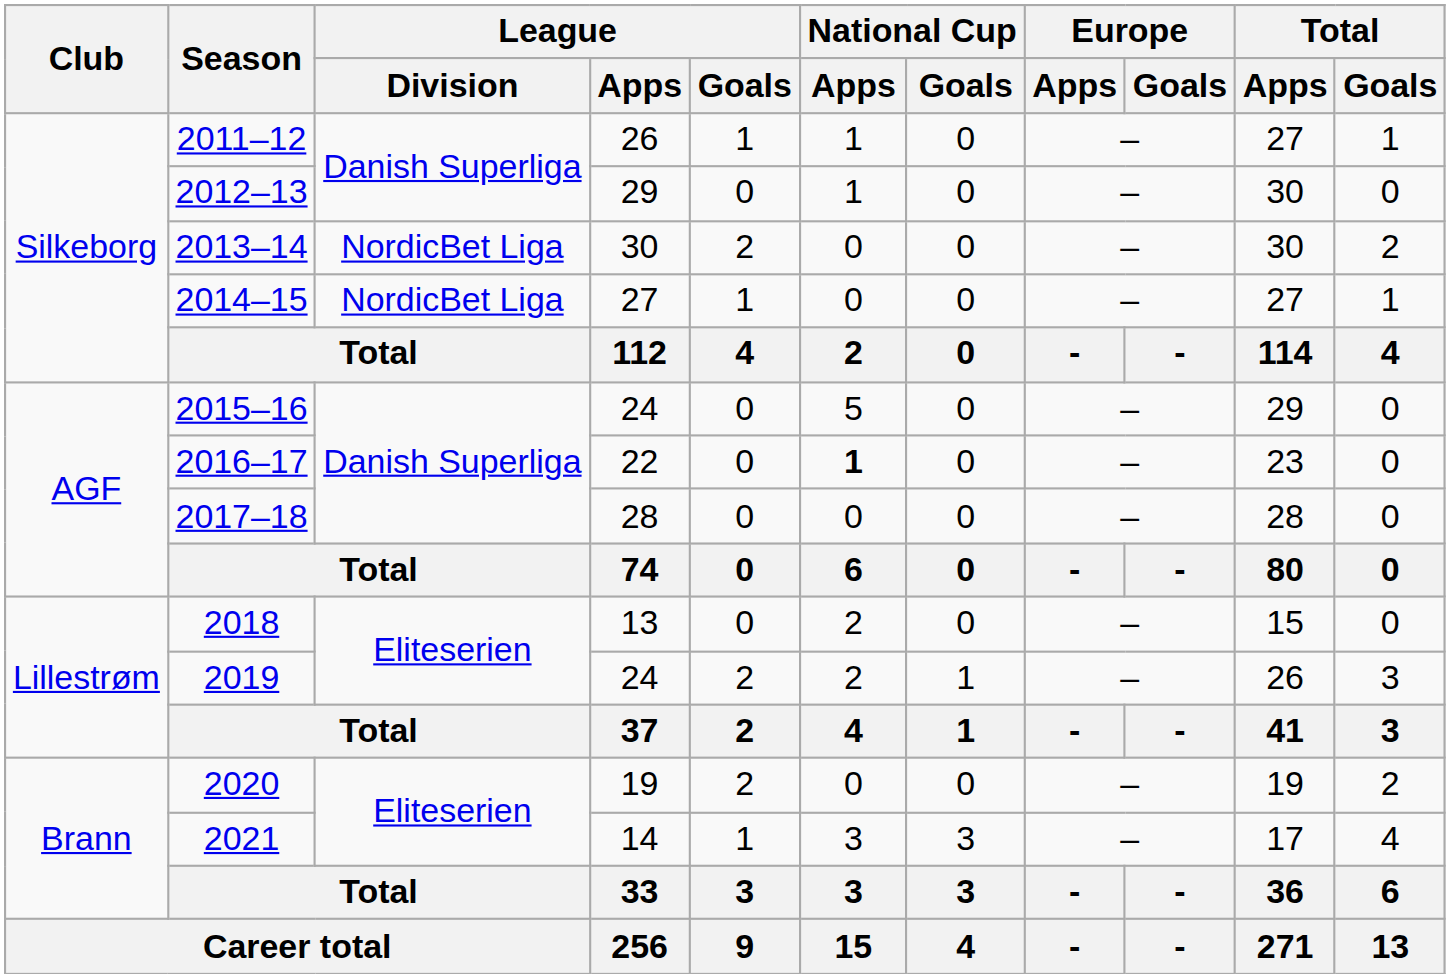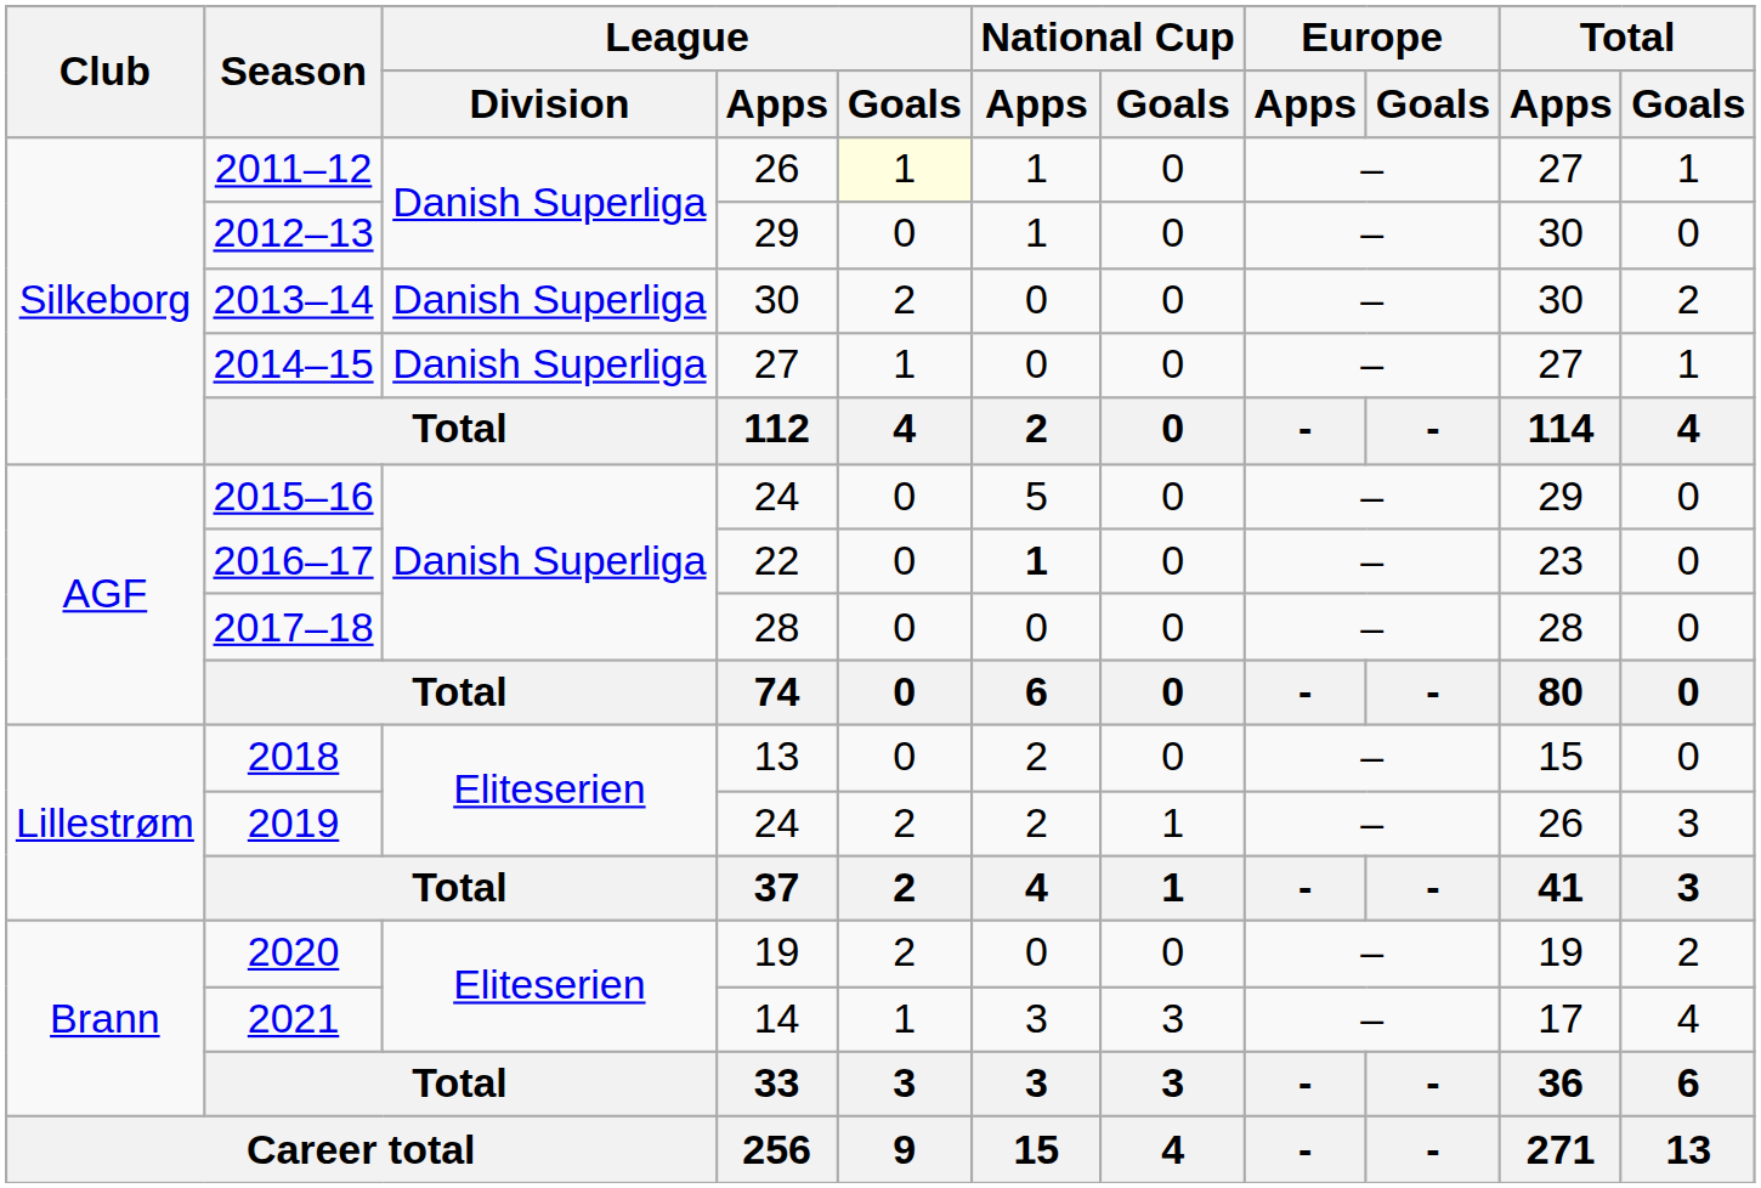 <table class="wikitable" style="text-align: center;">
 <tr>
 <th rowspan="2">Club</th>
 <th rowspan="2">Season</th>
 <th colspan="3">League</th>
 <th colspan="2">National Cup</th>
 <th colspan="2">Europe</th>
 <th colspan="2">Total</th>
 </tr>
 <tr>
 <th>Division</th>
 <th>Apps</th>
 <th>Goals</th>
 <th>Apps</th>
 <th>Goals</th>
 <th>Apps</th>
 <th>Goals</th>
 <th>Apps</th>
 <th>Goals</th>
 </tr>
 <tr>
 <td rowspan="5" valign="center"><a href='#'>Silkeborg</a></td>
 <td><a href='#'>2011–12</a></td>
 <td rowspan="2" valign="center"><a href='#'>Danish Superliga</a></td>
 <td>26</td>
-<td>1</td>
+<td style="background: lightyellow;">1</td>
 <td>1</td>
 <td>0</td>
 <td colspan="2">–</td>
 <td>27</td>
 <td>1</td>
 </tr>
 <tr>
 <td><a href='#'>2012–13</a></td>
 <td>29</td>
 <td>0</td>
 <td>1</td>
 <td>0</td>
 <td colspan="2">–</td>
 <td>30</td>
 <td>0</td>
 </tr>
 <tr>
 <td><a href='#'>2013–14</a></td>
-<td rowspan="1" valign="center"><a href='#'>NordicBet Liga</a></td>
+<td rowspan="1" valign="center"><a href='#'>Danish Superliga</a></td>
 <td>30</td>
 <td>2</td>
 <td>0</td>
 <td>0</td>
 <td colspan="2">–</td>
 <td>30</td>
 <td>2</td>
 </tr>
 <tr>
 <td><a href='#'>2014–15</a></td>
-<td rowspan="1" valign="center"><a href='#'>NordicBet Liga</a></td>
+<td rowspan="1" valign="center"><a href='#'>Danish Superliga</a></td>
 <td>27</td>
 <td>1</td>
 <td>0</td>
 <td>0</td>
 <td colspan="2">–</td>
 <td>27</td>
 <td>1</td>
 </tr>
 <tr>
 <th colspan="2">Total</th>
 <th>112</th>
 <th>4</th>
 <th>2</th>
 <th>0</th>
 <th>-</th>
 <th>-</th>
 <th>114</th>
 <th>4</th>
 </tr>
 <tr>
 <td rowspan="4" valign="center"><a href='#'>AGF</a></td>
 <td><a href='#'>2015–16</a></td>
 <td rowspan="3" valign="center"><a href='#'>Danish Superliga</a></td>
 <td>24</td>
 <td>0</td>
 <td>5</td>
 <td>0</td>
 <td colspan="2">–</td>
 <td>29</td>
 <td>0</td>
 </tr>
 <tr>
 <td><a href='#'>2016–17</a></td>
 <td>22</td>
 <td>0</td>
 <td><strong>1</strong></td>
 <td>0</td>
 <td colspan="2">–</td>
 <td>23</td>
 <td>0</td>
 </tr>
 <tr>
 <td><a href='#'>2017–18</a></td>
 <td>28</td>
 <td>0</td>
 <td>0</td>
 <td>0</td>
 <td colspan="2">–</td>
 <td>28</td>
 <td>0</td>
 </tr>
 <tr>
 <th colspan="2">Total</th>
 <th>74</th>
 <th>0</th>
 <th>6</th>
 <th>0</th>
 <th>-</th>
 <th>-</th>
 <th>80</th>
 <th>0</th>
 </tr>
 <tr>
 <td rowspan="3" valign="center"><a href='#'>Lillestrøm</a></td>
 <td><a href='#'>2018</a></td>
 <td rowspan="2" valign="center"><a href='#'>Eliteserien</a></td>
 <td>13</td>
 <td>0</td>
 <td>2</td>
 <td>0</td>
 <td colspan="2">–</td>
 <td>15</td>
 <td>0</td>
 </tr>
 <tr>
 <td><a href='#'>2019</a></td>
 <td>24</td>
 <td>2</td>
 <td>2</td>
 <td>1</td>
 <td colspan="2">–</td>
 <td>26</td>
 <td>3</td>
 </tr>
 <tr>
 <th colspan="2">Total</th>
 <th>37</th>
 <th>2</th>
 <th>4</th>
 <th>1</th>
 <th>-</th>
 <th>-</th>
 <th>41</th>
 <th>3</th>
 </tr>
 <tr>
 <td rowspan="3" valign="center"><a href='#'>Brann</a></td>
 <td><a href='#'>2020</a></td>
 <td rowspan="2" valign="center"><a href='#'>Eliteserien</a></td>
 <td>19</td>
 <td>2</td>
 <td>0</td>
 <td>0</td>
 <td colspan="2">–</td>
 <td>19</td>
 <td>2</td>
 </tr>
 <tr>
 <td><a href='#'>2021</a></td>
 <td>14</td>
 <td>1</td>
 <td>3</td>
 <td>3</td>
 <td colspan="2">–</td>
 <td>17</td>
 <td>4</td>
 </tr>
 <tr>
 <th colspan="2">Total</th>
 <th>33</th>
 <th>3</th>
 <th>3</th>
 <th>3</th>
 <th>-</th>
 <th>-</th>
 <th>36</th>
 <th>6</th>
 </tr>
 <tr>
 <th colspan="3">Career total</th>
 <th>256</th>
 <th>9</th>
 <th>15</th>
 <th>4</th>
 <th>-</th>
 <th>-</th>
 <th>271</th>
 <th>13</th>
 </tr>
 </table>
